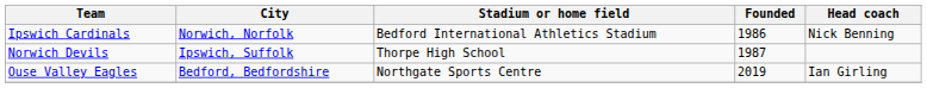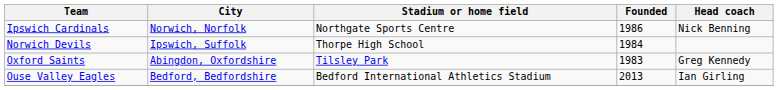 <table class="wikitable" style="text-align:center; font-size:95%;width:60%; text-align:left">
 <tr>
 <th><strong>Team</strong></th>
 <th><strong>City</strong></th>
 <th><strong>Stadium or home field</strong></th>
 <th><strong>Founded</strong></th>
 <th><strong>Head coach</strong></th>
 </tr>
 <tr --->
 <td> <a href='#'>Ipswich Cardinals</a></td>
 <td> <a href='#'>Norwich, Norfolk</a></td>
-<td>Bedford International Athletics Stadium</td>
+<td>Northgate Sports Centre</td>
 <td>1986</td>
 <td>Nick Benning</td>
 </tr>
 <tr --->
 <td> <a href='#'>Norwich Devils</a></td>
 <td> <a href='#'>Ipswich, Suffolk</a></td>
 <td>Thorpe High School</td>
-<td>1987</td>
+<td>1984</td>
 <td></td>
+</tr>
+<tr --->
+<td> <a href='#'>Oxford Saints</a></td>
+<td> <a href='#'>Abingdon, Oxfordshire</a></td>
+<td><a href='#'>Tilsley Park</a></td>
+<td>1983</td>
+<td>Greg Kennedy</td>
 </tr>
 <tr --->
 <td> <a href='#'>Ouse Valley Eagles</a></td>
 <td> <a href='#'>Bedford, Bedfordshire</a></td>
-<td>Northgate Sports Centre</td>
-<td>2019</td>
+<td>Bedford International Athletics Stadium</td>
+<td>2013</td>
 <td>Ian Girling</td>
 </tr>
 <tr --->
 </tr>
 </table>
